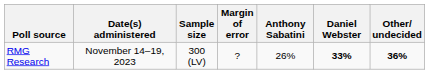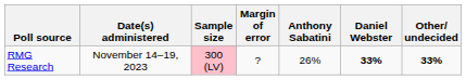 <table class="wikitable" style="font-size:90%;text-align:center;">
 <tr style="vertical-align:bottom">
 <th>Poll source</th>
 <th>Date(s)<br>administered</th>
 <th>Sample<br>size</th>
 <th>Margin<br>of error</th>
 <th style="width:75px;">Anthony<br>Sabatini</th>
 <th style="width:75px;">Daniel<br>Webster</th>
 <th>Other/<br>undecided</th>
 </tr>
 <tr>
 <td style="text-align:left;"><a href='#'>RMG Research</a></td>
 <td>November 14–19, 2023</td>
-<td>300 (LV)</td>
+<td style="background: pink;">300 (LV)</td>
 <td>?</td>
 <td>26%</td>
 <td><strong>33%</strong></td>
-<td><strong>36%</strong></td>
+<td><strong>33%</strong></td>
 </tr>
 </table>
